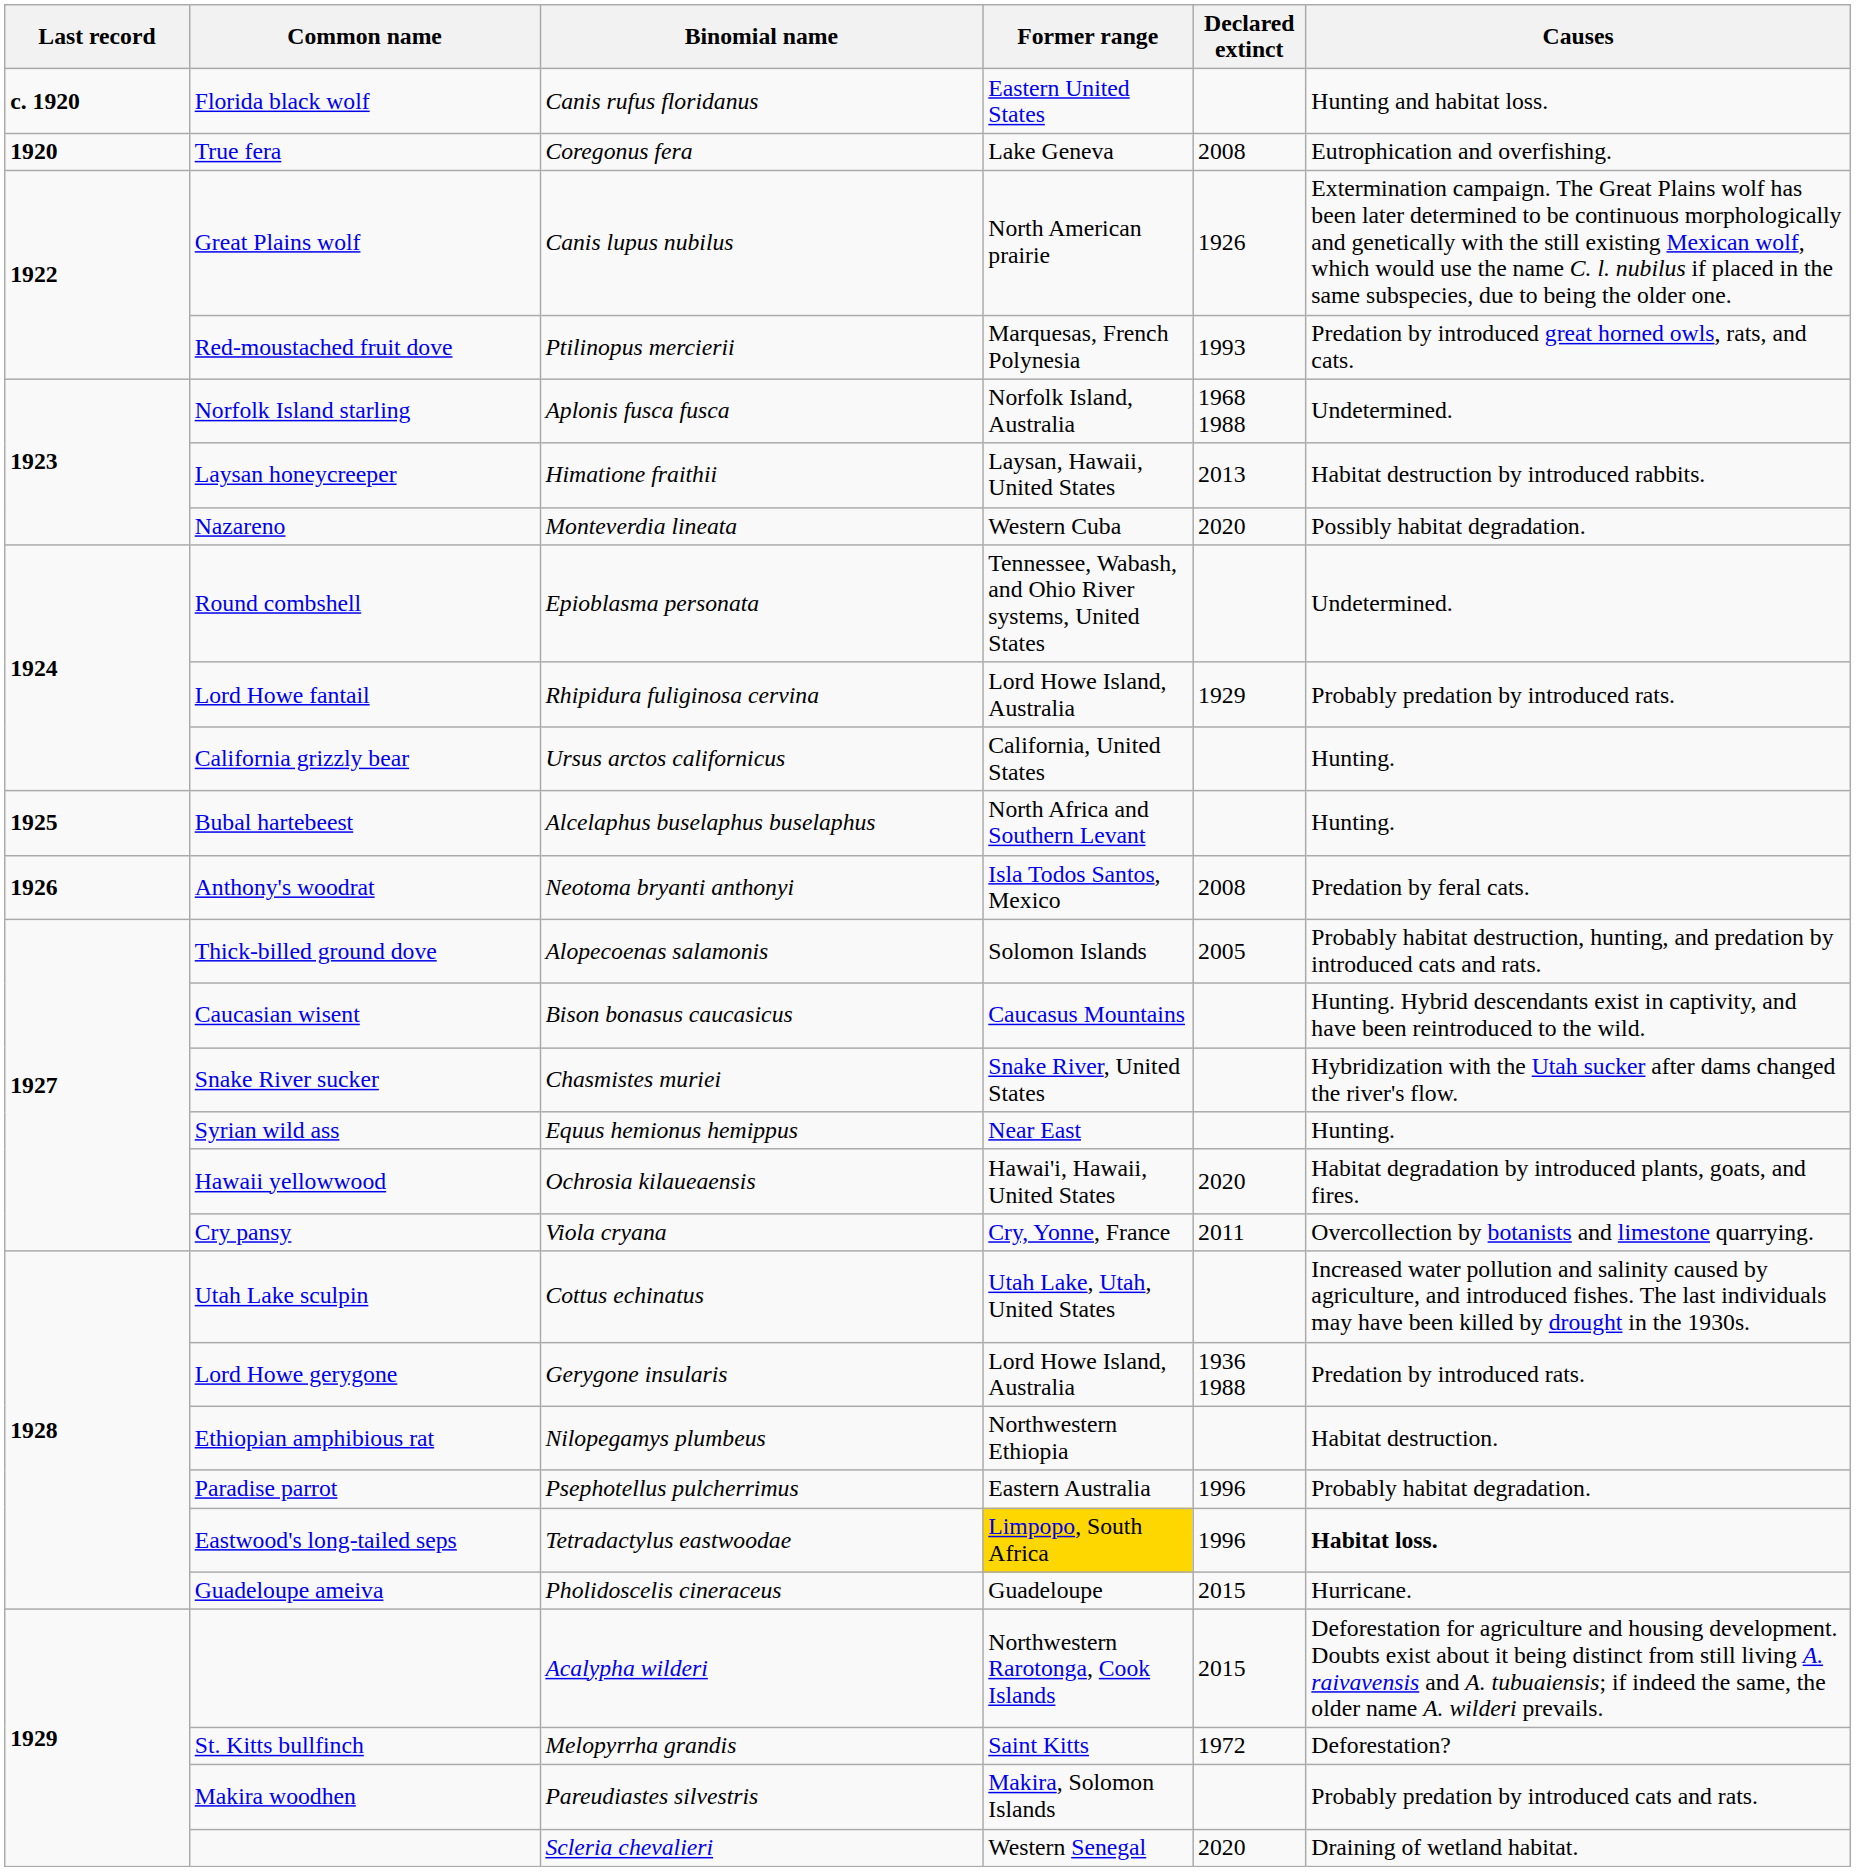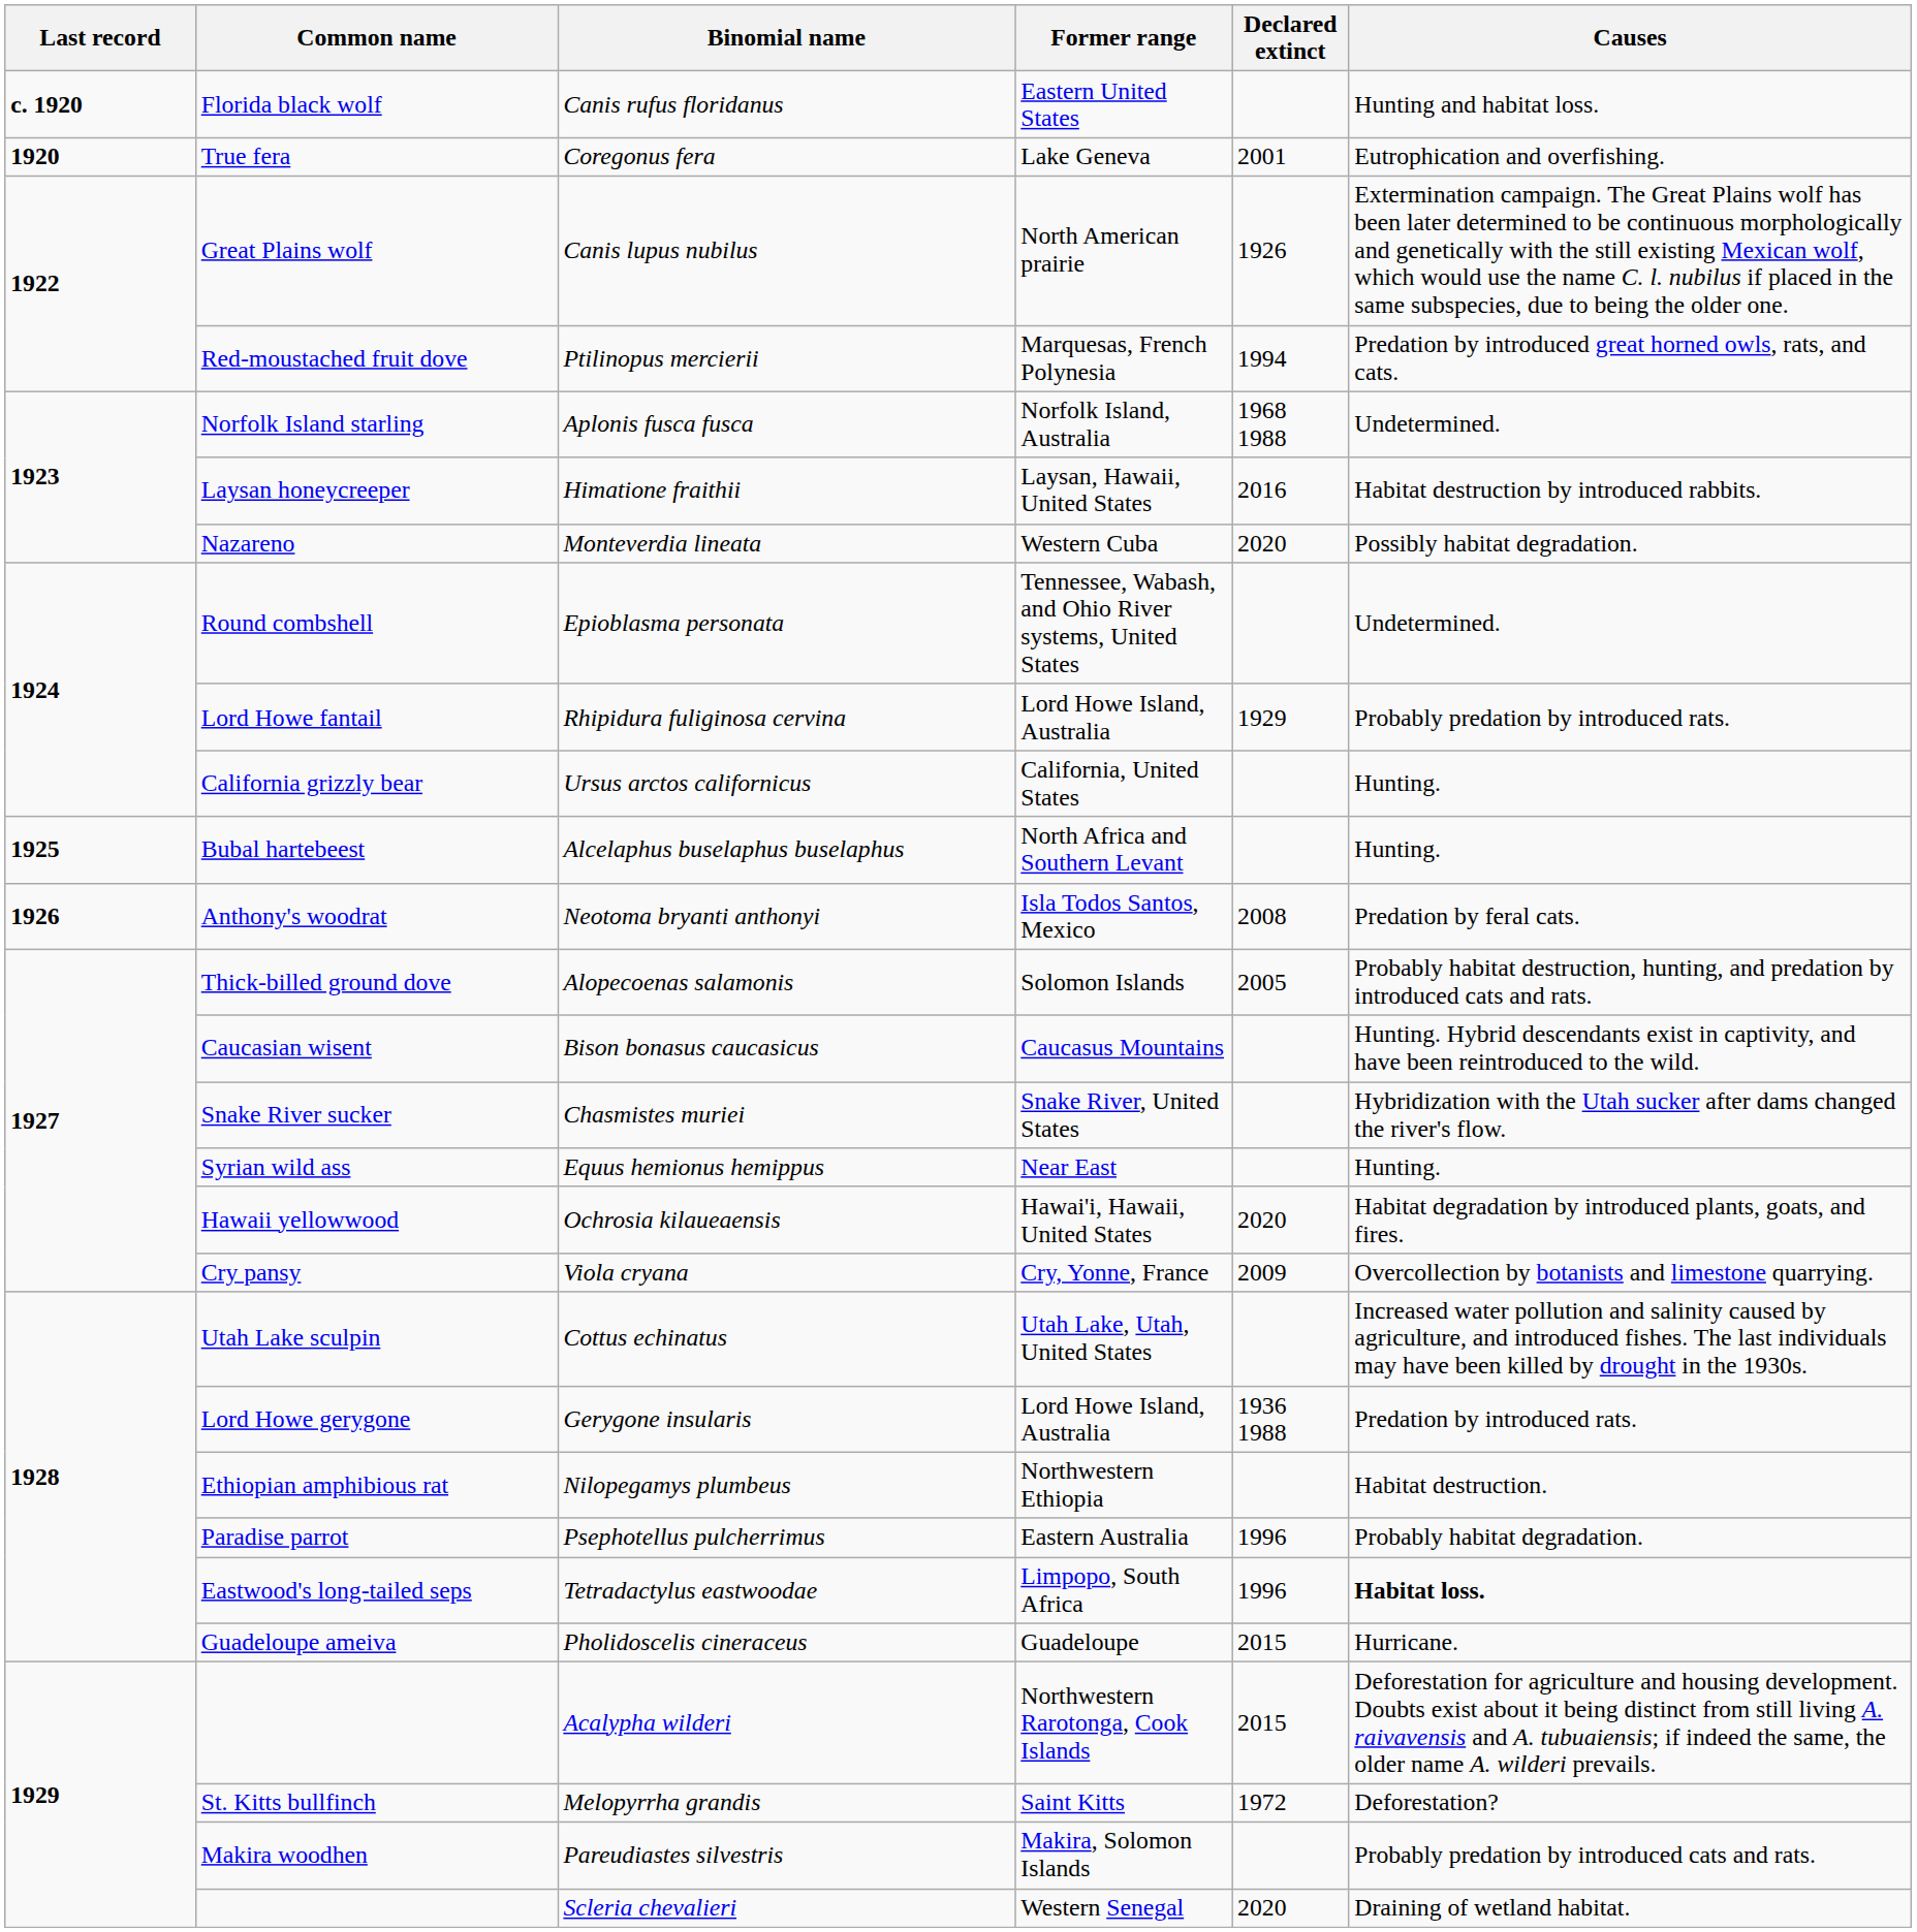 <table class="wikitable sortable">
 <tr>
 <th style="width:10%;">Last record</th>
 <th style="width:19%;">Common name</th>
 <th style="width:24%;">Binomial name</th>
 <th>Former range</th>
 <th>Declared extinct</th>
 <th>Causes</th>
 </tr>
 <tr>
 <td><strong>c. 1920</strong></td>
 <td><a href='#'>Florida black wolf</a></td>
 <td><em>Canis rufus floridanus</em></td>
 <td><a href='#'>Eastern United States</a></td>
 <td></td>
 <td>Hunting and habitat loss.</td>
 </tr>
 <tr>
 <td><strong>1920</strong></td>
 <td><a href='#'>True fera</a></td>
 <td><em>Coregonus fera</em></td>
 <td>Lake Geneva</td>
-<td>2008 </td>
+<td>2001 </td>
 <td>Eutrophication and overfishing.</td>
 </tr>
 <tr>
 <td rowspan="2"><strong>1922</strong></td>
 <td><a href='#'>Great Plains wolf</a></td>
 <td><em>Canis lupus nubilus</em></td>
 <td>North American prairie</td>
 <td>1926</td>
 <td>Extermination campaign. The Great Plains wolf has been later determined to be continuous morphologically and genetically with the still existing <a href='#'>Mexican wolf</a>, which would use the name <em>C. l. nubilus</em> if placed in the same subspecies, due to being the older one.</td>
 </tr>
 <tr>
 <td><a href='#'>Red-moustached fruit dove</a></td>
 <td><em>Ptilinopus mercierii</em></td>
 <td>Marquesas, French Polynesia</td>
-<td>1993 </td>
+<td>1994 </td>
 <td>Predation by introduced <a href='#'>great horned owls</a>, rats, and cats.</td>
 </tr>
 <tr>
 <td rowspan="3"><strong>1923</strong></td>
 <td><a href='#'>Norfolk Island starling</a></td>
 <td><em>Aplonis fusca fusca</em></td>
 <td>Norfolk Island, Australia</td>
 <td>1968<br>1988 </td>
 <td>Undetermined.</td>
 </tr>
 <tr>
 <td><a href='#'>Laysan honeycreeper</a></td>
 <td><em>Himatione fraithii</em></td>
 <td>Laysan, Hawaii, United States</td>
-<td>2013 </td>
+<td>2016 </td>
 <td>Habitat destruction by introduced rabbits.</td>
 </tr>
 <tr>
 <td><a href='#'>Nazareno</a></td>
 <td><em>Monteverdia lineata</em></td>
 <td>Western Cuba</td>
 <td>2020 </td>
 <td>Possibly habitat degradation.</td>
 </tr>
 <tr>
 <td rowspan="3"><strong>1924</strong></td>
 <td><a href='#'>Round combshell</a></td>
 <td><em>Epioblasma personata</em></td>
 <td>Tennessee, Wabash, and Ohio River systems, United States</td>
 <td></td>
 <td>Undetermined.</td>
 </tr>
 <tr>
 <td><a href='#'>Lord Howe fantail</a></td>
 <td><em>Rhipidura fuliginosa cervina</em></td>
 <td>Lord Howe Island, Australia</td>
 <td>1929</td>
 <td>Probably predation by introduced rats.</td>
 </tr>
 <tr>
 <td><a href='#'>California grizzly bear</a></td>
 <td><em>Ursus arctos californicus</em></td>
 <td>California, United States</td>
 <td></td>
 <td>Hunting.</td>
 </tr>
 <tr>
 <td><strong>1925</strong></td>
 <td><a href='#'>Bubal hartebeest</a></td>
 <td><em>Alcelaphus buselaphus buselaphus</em></td>
 <td>North Africa and <a href='#'>Southern Levant</a></td>
 <td></td>
 <td>Hunting.</td>
 </tr>
 <tr>
 <td><strong>1926</strong></td>
 <td><a href='#'>Anthony's woodrat</a></td>
 <td><em>Neotoma bryanti anthonyi</em></td>
 <td><a href='#'>Isla Todos Santos</a>, Mexico</td>
 <td>2008 </td>
 <td>Predation by feral cats.</td>
 </tr>
 <tr>
 <td rowspan="6"><strong>1927</strong></td>
 <td><a href='#'>Thick-billed ground dove</a></td>
 <td><em>Alopecoenas salamonis</em></td>
 <td>Solomon Islands</td>
 <td>2005 </td>
 <td>Probably habitat destruction, hunting, and predation by introduced cats and rats.</td>
 </tr>
 <tr>
 <td><a href='#'>Caucasian wisent</a></td>
 <td><em>Bison bonasus caucasicus</em></td>
 <td><a href='#'>Caucasus Mountains</a></td>
 <td></td>
 <td>Hunting. Hybrid descendants exist in captivity, and have been reintroduced to the wild.</td>
 </tr>
 <tr>
 <td><a href='#'>Snake River sucker</a></td>
 <td><em>Chasmistes muriei</em></td>
 <td><a href='#'>Snake River</a>, United States</td>
 <td></td>
 <td>Hybridization with the <a href='#'>Utah sucker</a> after dams changed the river's flow.</td>
 </tr>
 <tr>
 <td><a href='#'>Syrian wild ass</a></td>
 <td><em>Equus hemionus hemippus</em></td>
 <td><a href='#'>Near East</a></td>
 <td></td>
 <td>Hunting.</td>
 </tr>
 <tr>
 <td><a href='#'>Hawaii yellowwood</a></td>
 <td><em>Ochrosia kilaueaensis</em></td>
 <td>Hawai'i, Hawaii, United States</td>
 <td>2020 </td>
 <td>Habitat degradation by introduced plants, goats, and fires.</td>
 </tr>
 <tr>
 <td><a href='#'>Cry pansy</a></td>
 <td><em>Viola cryana</em></td>
 <td><a href='#'>Cry, Yonne</a>, France</td>
-<td>2011 </td>
+<td>2009 </td>
 <td>Overcollection by <a href='#'>botanists</a> and <a href='#'>limestone</a> quarrying.</td>
 </tr>
 <tr>
 <td rowspan="6"><strong>1928</strong></td>
 <td><a href='#'>Utah Lake sculpin</a></td>
 <td><em>Cottus echinatus</em></td>
 <td><a href='#'>Utah Lake</a>, <a href='#'>Utah</a>, United States</td>
 <td></td>
 <td>Increased water pollution and salinity caused by agriculture, and introduced fishes. The last individuals may have been killed by <a href='#'>drought</a> in the 1930s.</td>
 </tr>
 <tr>
 <td><a href='#'>Lord Howe gerygone</a></td>
 <td><em>Gerygone insularis</em></td>
 <td>Lord Howe Island, Australia</td>
 <td>1936<br>1988 </td>
 <td>Predation by introduced rats.</td>
 </tr>
 <tr>
 <td><a href='#'>Ethiopian amphibious rat</a></td>
 <td><em>Nilopegamys plumbeus</em></td>
 <td>Northwestern Ethiopia</td>
 <td></td>
 <td>Habitat destruction.</td>
 </tr>
 <tr>
 <td><a href='#'>Paradise parrot</a></td>
 <td><em>Psephotellus pulcherrimus</em></td>
 <td>Eastern Australia</td>
 <td>1996 </td>
 <td>Probably habitat degradation.</td>
 </tr>
 <tr>
 <td><a href='#'>Eastwood's long-tailed seps</a></td>
 <td><em>Tetradactylus eastwoodae</em></td>
-<td style="background: gold;"><a href='#'>Limpopo</a>, South Africa</td>
+<td><a href='#'>Limpopo</a>, South Africa</td>
 <td>1996 </td>
 <td><strong>Habitat loss.</strong></td>
 </tr>
 <tr>
 <td><a href='#'>Guadeloupe ameiva</a></td>
 <td><em>Pholidoscelis cineraceus</em></td>
 <td>Guadeloupe</td>
 <td>2015 </td>
 <td>Hurricane.</td>
 </tr>
 <tr>
 <td rowspan="4"><strong>1929</strong></td>
 <td></td>
 <td><em><a href='#'>Acalypha wilderi</a></em></td>
 <td>Northwestern <a href='#'>Rarotonga</a>, <a href='#'>Cook Islands</a></td>
 <td>2015 </td>
 <td>Deforestation for agriculture and housing development. Doubts exist about it being distinct from still living <em><a href='#'>A. raivavensis</a></em> and <em>A. tubuaiensis</em>; if indeed the same, the older name <em>A. wilderi</em> prevails.</td>
 </tr>
 <tr>
 <td><a href='#'>St. Kitts bullfinch</a></td>
 <td><em>Melopyrrha grandis</em></td>
 <td><a href='#'>Saint Kitts</a></td>
 <td>1972</td>
 <td>Deforestation?</td>
 </tr>
 <tr>
 <td><a href='#'>Makira woodhen</a></td>
 <td><em>Pareudiastes silvestris</em></td>
 <td><a href='#'>Makira</a>, Solomon Islands</td>
 <td></td>
 <td>Probably predation by introduced cats and rats.</td>
 </tr>
 <tr>
 <td></td>
 <td><em><a href='#'>Scleria chevalieri</a></em></td>
 <td>Western <a href='#'>Senegal</a></td>
 <td>2020 </td>
 <td>Draining of wetland habitat.</td>
 </tr>
 </table>
